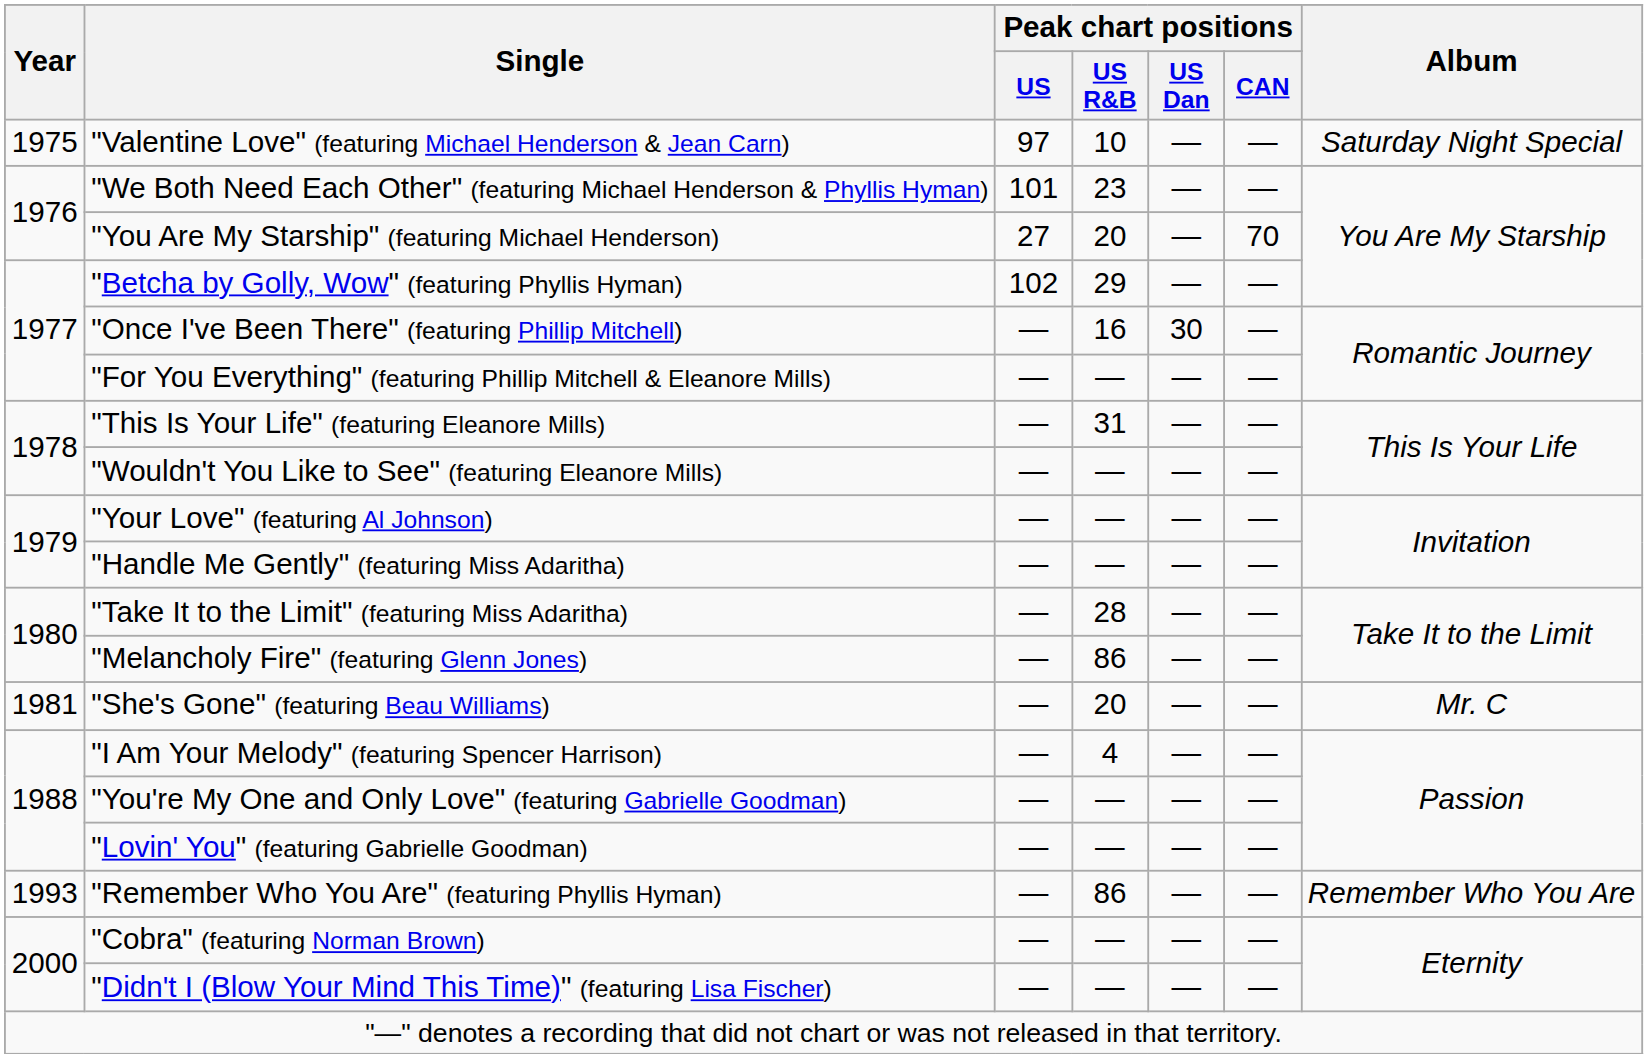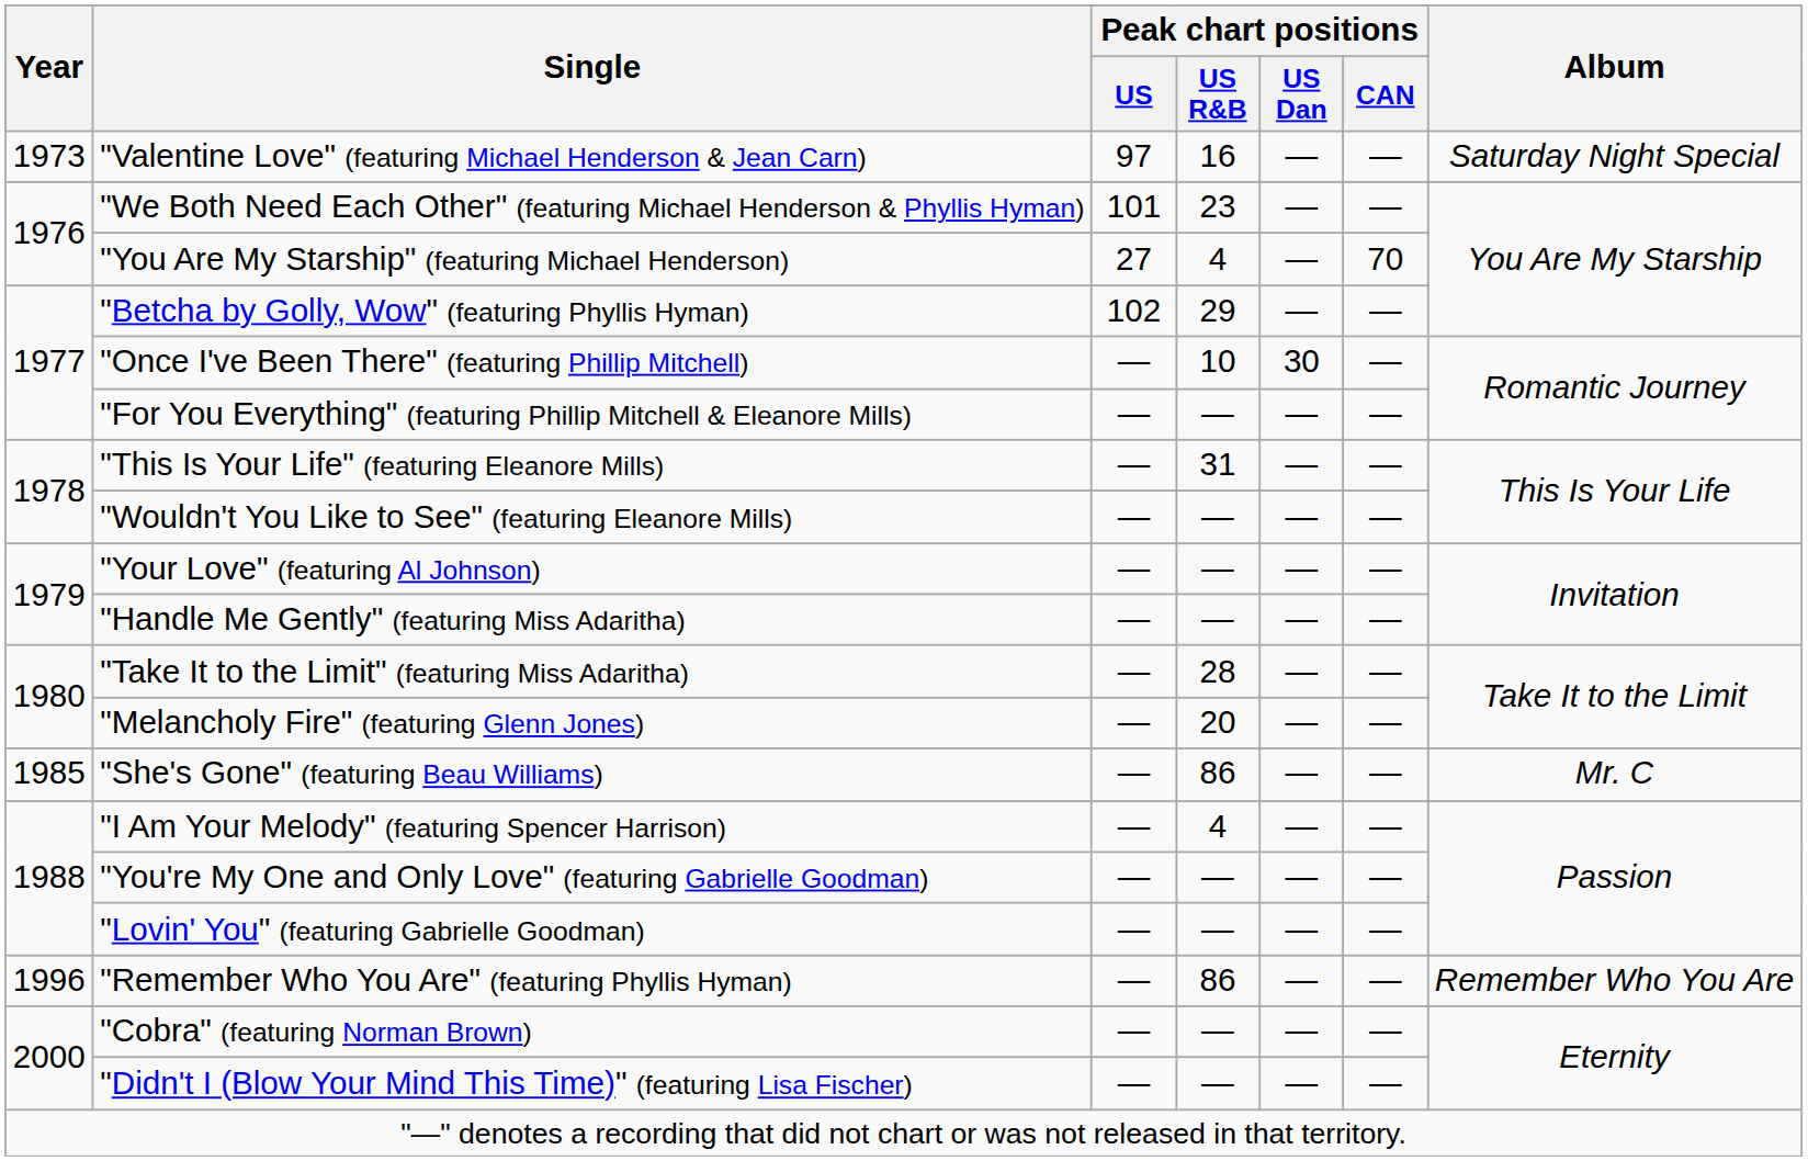 <table class="wikitable" style="text-align:center;">
 <tr>
 <th rowspan="2">Year</th>
 <th rowspan="2">Single</th>
 <th colspan="4">Peak chart positions</th>
 <th rowspan="2">Album</th>
 </tr>
 <tr style="font-size:smaller;">
 <th width="35"><a href='#'>US</a><br></th>
 <th width="35"><a href='#'>US<br>R&B</a><br></th>
 <th width="35"><a href='#'>US<br>Dan</a><br></th>
 <th width="35"><a href='#'>CAN</a><br></th>
 </tr>
 <tr>
-<td rowspan="1">1975</td>
+<td rowspan="1">1973</td>
 <td align="left">"Valentine Love" <small>(featuring <a href='#'>Michael Henderson</a> & <a href='#'>Jean Carn</a>)</small></td>
 <td>97</td>
-<td>10</td>
+<td>16</td>
 <td>—</td>
 <td>—</td>
 <td rowspan="1"><em>Saturday Night Special</em></td>
 </tr>
 <tr>
 <td rowspan="2">1976</td>
 <td align="left">"We Both Need Each Other" <small>(featuring Michael Henderson & <a href='#'>Phyllis Hyman</a>)</small></td>
 <td>101</td>
 <td>23</td>
 <td>—</td>
 <td>—</td>
 <td rowspan="3"><em>You Are My Starship</em></td>
 </tr>
 <tr>
 <td align="left">"You Are My Starship" <small>(featuring Michael Henderson)</small></td>
 <td>27</td>
-<td>20</td>
+<td>4</td>
 <td>—</td>
 <td>70</td>
 </tr>
 <tr>
 <td rowspan="3">1977</td>
 <td align="left">"<a href='#'>Betcha by Golly, Wow</a>" <small>(featuring Phyllis Hyman)</small></td>
 <td>102</td>
 <td>29</td>
 <td>—</td>
 <td>—</td>
 </tr>
 <tr>
 <td align="left">"Once I've Been There" <small>(featuring <a href='#'>Phillip Mitchell</a>)</small></td>
 <td>—</td>
-<td>16</td>
+<td>10</td>
 <td>30</td>
 <td>—</td>
 <td rowspan="2"><em>Romantic Journey</em></td>
 </tr>
 <tr>
 <td align="left">"For You Everything" <small>(featuring Phillip Mitchell & Eleanore Mills)</small></td>
 <td>—</td>
 <td>—</td>
 <td>—</td>
 <td>—</td>
 </tr>
 <tr>
 <td rowspan="2">1978</td>
 <td align="left">"This Is Your Life" <small>(featuring Eleanore Mills)</small></td>
 <td>—</td>
 <td>31</td>
 <td>—</td>
 <td>—</td>
 <td rowspan="2"><em>This Is Your Life</em></td>
 </tr>
 <tr>
 <td align="left">"Wouldn't You Like to See" <small>(featuring Eleanore Mills)</small></td>
 <td>—</td>
 <td>—</td>
 <td>—</td>
 <td>—</td>
 </tr>
 <tr>
 <td rowspan="2">1979</td>
 <td align="left">"Your Love" <small>(featuring <a href='#'>Al Johnson</a>)</small></td>
 <td>—</td>
 <td>—</td>
 <td>—</td>
 <td>—</td>
 <td rowspan="2"><em>Invitation</em></td>
 </tr>
 <tr>
 <td align="left">"Handle Me Gently" <small>(featuring Miss Adaritha)</small></td>
 <td>—</td>
 <td>—</td>
 <td>—</td>
 <td>—</td>
 </tr>
 <tr>
 <td rowspan="2">1980</td>
 <td align="left">"Take It to the Limit" <small>(featuring Miss Adaritha)</small></td>
 <td>—</td>
 <td>28</td>
 <td>—</td>
 <td>—</td>
 <td rowspan="2"><em>Take It to the Limit</em></td>
 </tr>
 <tr>
 <td align="left">"Melancholy Fire" <small>(featuring <a href='#'>Glenn Jones</a>)</small></td>
 <td>—</td>
-<td>86</td>
+<td>20</td>
 <td>—</td>
 <td>—</td>
 </tr>
 <tr>
-<td rowspan="1">1981</td>
+<td rowspan="1">1985</td>
 <td align="left">"She's Gone" <small>(featuring <a href='#'>Beau Williams</a>)</small></td>
 <td>—</td>
-<td>20</td>
+<td>86</td>
 <td>—</td>
 <td>—</td>
 <td rowspan="1"><em>Mr. C</em></td>
 </tr>
 <tr>
 <td rowspan="3">1988</td>
 <td align="left">"I Am Your Melody" <small>(featuring Spencer Harrison)</small></td>
 <td>—</td>
 <td>4</td>
 <td>—</td>
 <td>—</td>
 <td rowspan="3"><em>Passion</em></td>
 </tr>
 <tr>
 <td align="left">"You're My One and Only Love" <small>(featuring <a href='#'>Gabrielle Goodman</a>)</small></td>
 <td>—</td>
 <td>—</td>
 <td>—</td>
 <td>—</td>
 </tr>
 <tr>
 <td align="left">"<a href='#'>Lovin' You</a>" <small>(featuring Gabrielle Goodman)</small></td>
 <td>—</td>
 <td>—</td>
 <td>—</td>
 <td>—</td>
 </tr>
 <tr>
-<td rowspan="1">1993</td>
+<td rowspan="1">1996</td>
 <td align="left">"Remember Who You Are" <small>(featuring Phyllis Hyman)</small></td>
 <td>—</td>
 <td>86</td>
 <td>—</td>
 <td>—</td>
 <td rowspan="1"><em>Remember Who You Are</em></td>
 </tr>
 <tr>
 <td rowspan="2">2000</td>
 <td align="left">"Cobra" <small>(featuring <a href='#'>Norman Brown</a>)</small></td>
 <td>—</td>
 <td>—</td>
 <td>—</td>
 <td>—</td>
 <td rowspan="2"><em>Eternity</em></td>
 </tr>
 <tr>
 <td align="left">"<a href='#'>Didn't I (Blow Your Mind This Time)</a>" <small>(featuring <a href='#'>Lisa Fischer</a>)</small></td>
 <td>—</td>
 <td>—</td>
 <td>—</td>
 <td>—</td>
 </tr>
 <tr>
 <td colspan="15" style="font-size:90%">"—" denotes a recording that did not chart or was not released in that territory.</td>
 </tr>
 <tr>
 </tr>
 </table>
